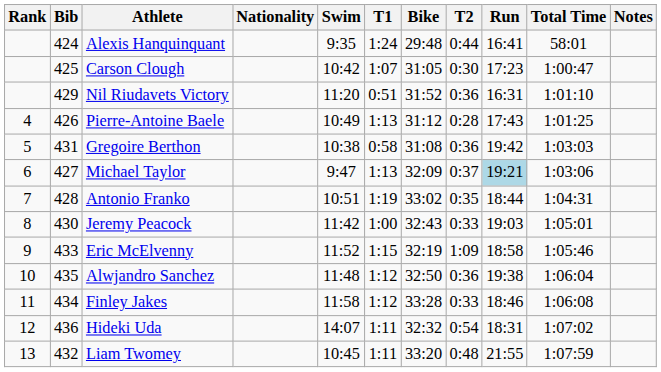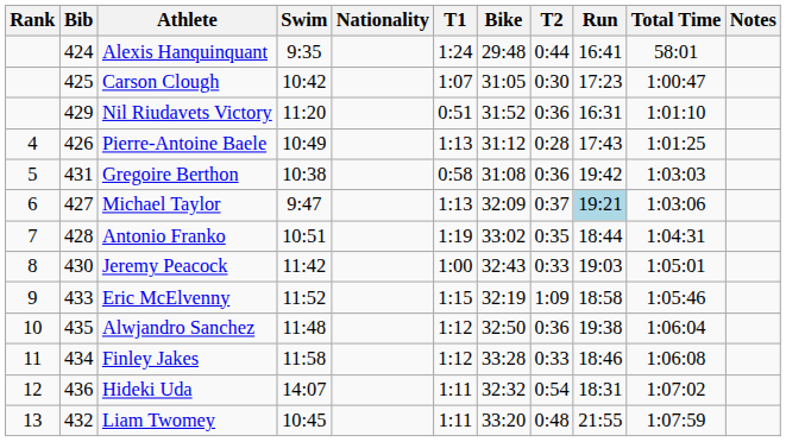 <table class="wikitable sortable" style="text-align:center">
 <tr>
 <th>Rank</th>
 <th>Bib</th>
 <th>Athlete</th>
+<th>Swim</th>
 <th>Nationality</th>
-<th>Swim</th>
 <th>T1</th>
 <th>Bike</th>
 <th>T2</th>
 <th>Run</th>
 <th>Total Time</th>
 <th>Notes</th>
 </tr>
 <tr>
 <td></td>
 <td>424</td>
 <td align="left"><a href='#'>Alexis Hanquinquant</a></td>
+<td>9:35</td>
 <td align=left></td>
-<td>9:35</td>
 <td>1:24</td>
 <td>29:48</td>
 <td>0:44</td>
 <td>16:41</td>
 <td>58:01</td>
 <td></td>
 </tr>
 <tr>
 <td></td>
 <td>425</td>
 <td align="left"><a href='#'>Carson Clough</a></td>
+<td>10:42</td>
 <td align=left></td>
-<td>10:42</td>
 <td>1:07</td>
 <td>31:05</td>
 <td>0:30</td>
 <td>17:23</td>
 <td>1:00:47</td>
 <td></td>
 </tr>
 <tr>
 <td></td>
 <td>429</td>
 <td align="left"><a href='#'>Nil Riudavets Victory</a></td>
+<td>11:20</td>
 <td align=left></td>
-<td>11:20</td>
 <td>0:51</td>
 <td>31:52</td>
 <td>0:36</td>
 <td>16:31</td>
 <td>1:01:10</td>
 <td></td>
 </tr>
 <tr>
 <td>4</td>
 <td>426</td>
 <td align="left"><a href='#'>Pierre-Antoine Baele</a></td>
+<td>10:49</td>
 <td align=left></td>
-<td>10:49</td>
 <td>1:13</td>
 <td>31:12</td>
 <td>0:28</td>
 <td>17:43</td>
 <td>1:01:25</td>
 <td></td>
 </tr>
 <tr>
 <td>5</td>
 <td>431</td>
 <td align="left"><a href='#'>Gregoire Berthon</a></td>
+<td>10:38</td>
 <td align=left></td>
-<td>10:38</td>
 <td>0:58</td>
 <td>31:08</td>
 <td>0:36</td>
 <td>19:42</td>
 <td>1:03:03</td>
 <td></td>
 </tr>
 <tr>
 <td>6</td>
 <td>427</td>
 <td align="left"><a href='#'>Michael Taylor</a></td>
+<td>9:47</td>
 <td align=left></td>
-<td>9:47</td>
 <td>1:13</td>
 <td>32:09</td>
 <td>0:37</td>
 <td style="background: lightblue;">19:21</td>
 <td>1:03:06</td>
 <td></td>
 </tr>
 <tr>
 <td>7</td>
 <td>428</td>
 <td align="left"><a href='#'>Antonio Franko</a></td>
+<td>10:51</td>
 <td align=left></td>
-<td>10:51</td>
 <td>1:19</td>
 <td>33:02</td>
 <td>0:35</td>
 <td>18:44</td>
 <td>1:04:31</td>
 <td></td>
 </tr>
 <tr>
 <td>8</td>
 <td>430</td>
 <td align="left"><a href='#'>Jeremy Peacock</a></td>
+<td>11:42</td>
 <td align=left></td>
-<td>11:42</td>
 <td>1:00</td>
 <td>32:43</td>
 <td>0:33</td>
 <td>19:03</td>
 <td>1:05:01</td>
 <td></td>
 </tr>
 <tr>
 <td>9</td>
 <td>433</td>
 <td align="left"><a href='#'>Eric McElvenny</a></td>
+<td>11:52</td>
 <td align=left></td>
-<td>11:52</td>
 <td>1:15</td>
 <td>32:19</td>
 <td>1:09</td>
 <td>18:58</td>
 <td>1:05:46</td>
 <td></td>
 </tr>
 <tr>
 <td>10</td>
 <td>435</td>
 <td align="left"><a href='#'>Alwjandro Sanchez</a></td>
+<td>11:48</td>
 <td align=left></td>
-<td>11:48</td>
 <td>1:12</td>
 <td>32:50</td>
 <td>0:36</td>
 <td>19:38</td>
 <td>1:06:04</td>
 <td></td>
 </tr>
 <tr>
 <td>11</td>
 <td>434</td>
 <td align="left"><a href='#'>Finley Jakes</a></td>
+<td>11:58</td>
 <td align=left></td>
-<td>11:58</td>
 <td>1:12</td>
 <td>33:28</td>
 <td>0:33</td>
 <td>18:46</td>
 <td>1:06:08</td>
 <td></td>
 </tr>
 <tr>
 <td>12</td>
 <td>436</td>
 <td align="left"><a href='#'>Hideki Uda</a></td>
+<td>14:07</td>
 <td align=left></td>
-<td>14:07</td>
 <td>1:11</td>
 <td>32:32</td>
 <td>0:54</td>
 <td>18:31</td>
 <td>1:07:02</td>
 <td></td>
 </tr>
 <tr>
 <td>13</td>
 <td>432</td>
 <td align="left"><a href='#'>Liam Twomey</a></td>
+<td>10:45</td>
 <td align=left></td>
-<td>10:45</td>
 <td>1:11</td>
 <td>33:20</td>
 <td>0:48</td>
 <td>21:55</td>
 <td>1:07:59</td>
 <td></td>
 </tr>
 </table>
